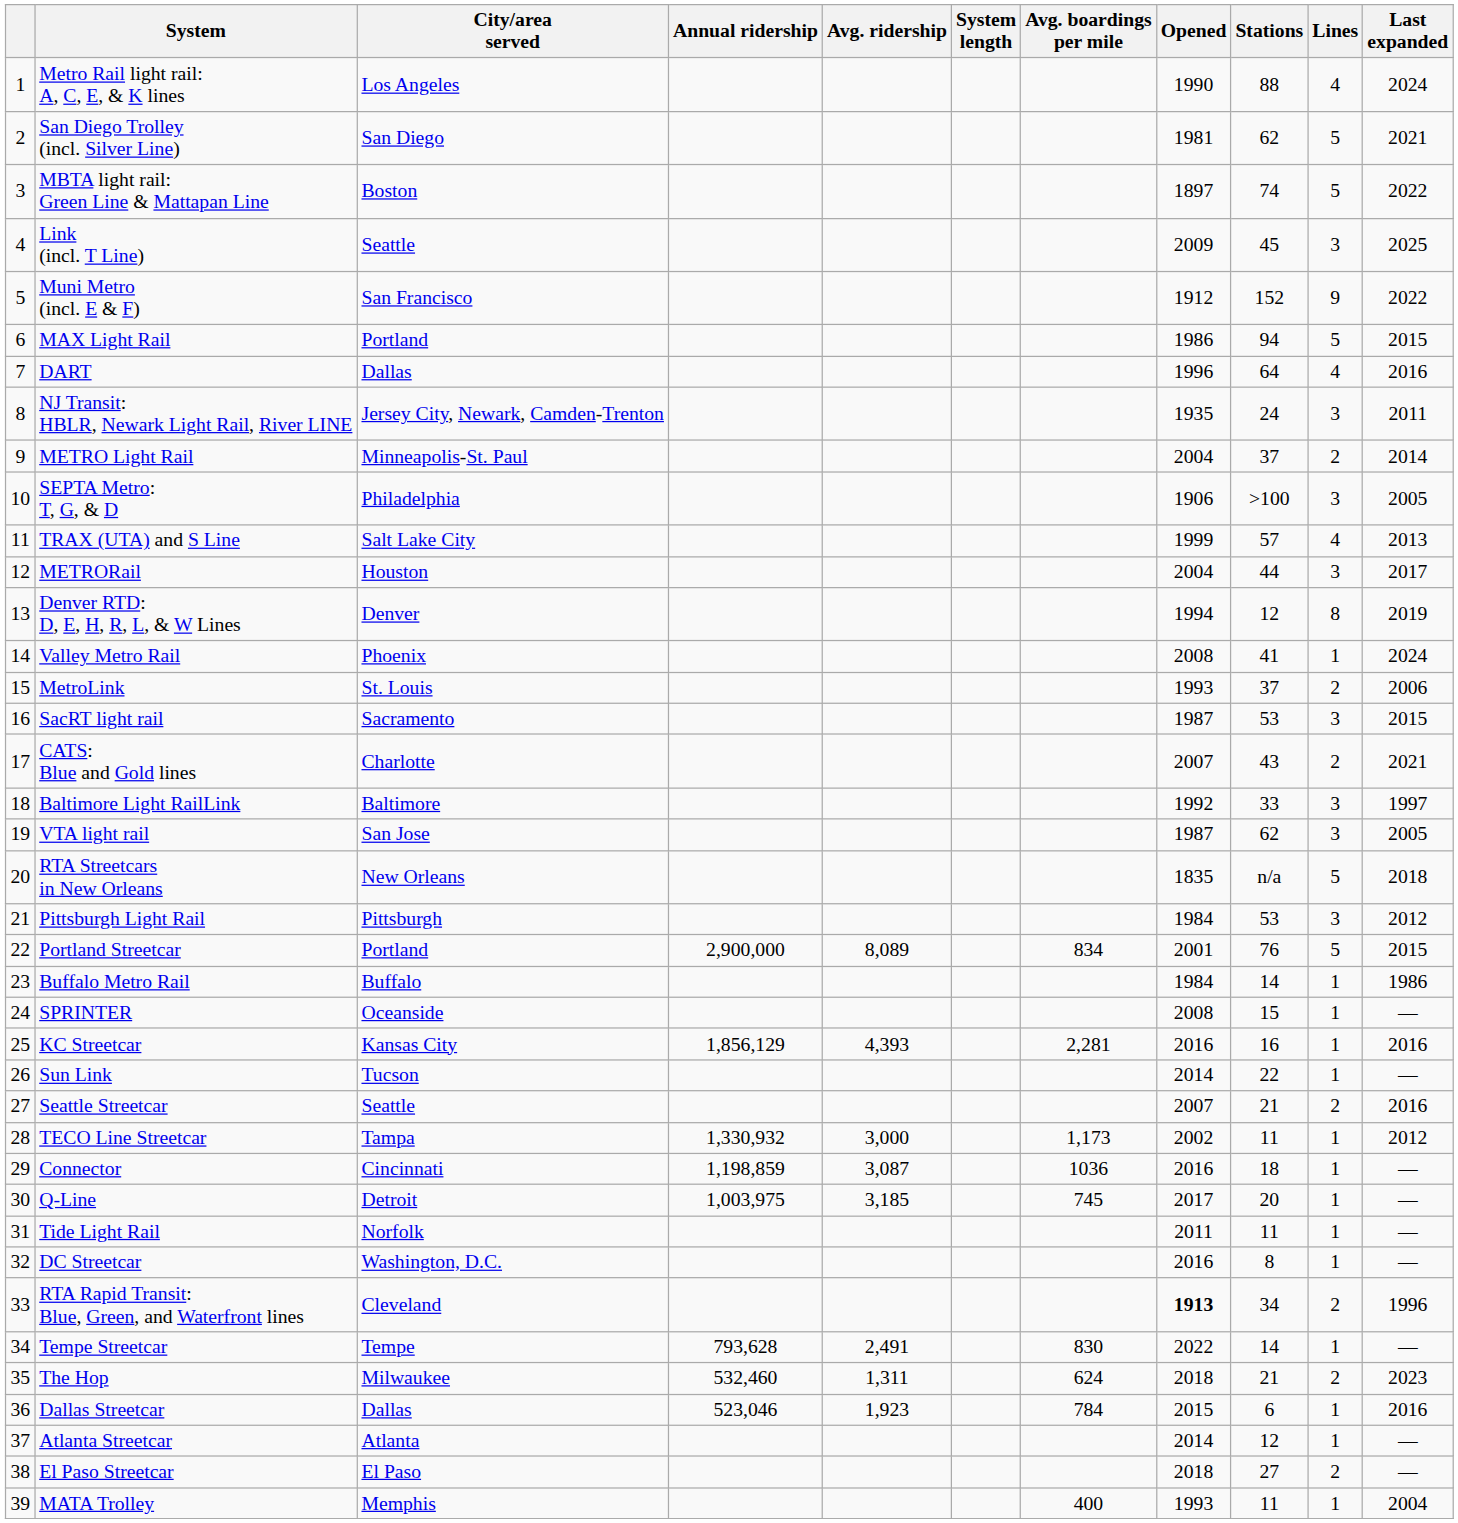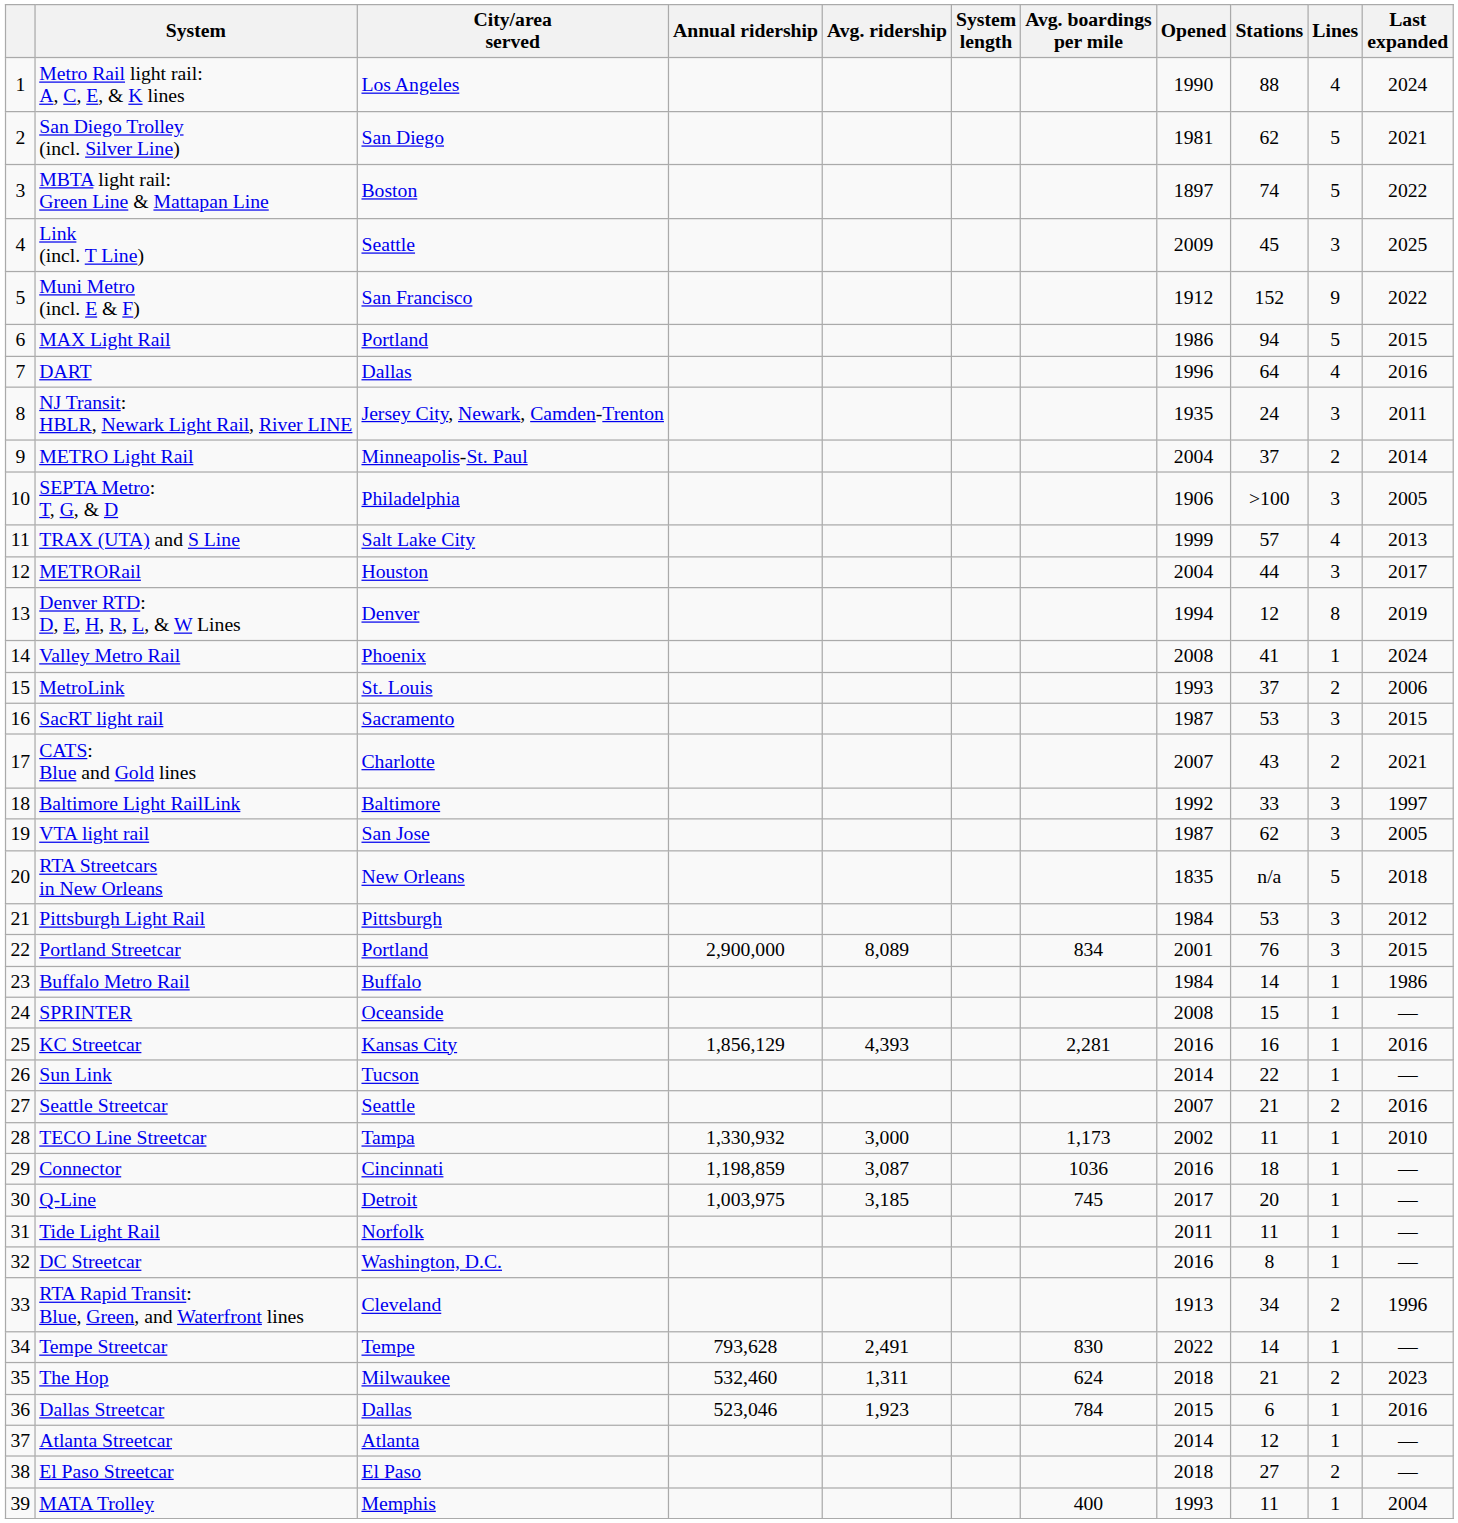 <table class="wikitable sortable sticky-header" style="text-align:center; margin: 1em auto 1em auto;">
 <tr>
 <th></th>
 <th>System</th>
 <th>City/area<br>served</th>
 <th>Annual ridership </th>
 <th data-sort-type="number">Avg. ridership<br></th>
 <th data-sort-type="number">System<br>length</th>
 <th>Avg. boardings<br>per mile </th>
 <th>Opened</th>
 <th data-sort-type="number">Stations</th>
 <th data-sort-type="number">Lines</th>
 <th>Last<br>expanded</th>
 </tr>
 <tr>
 <td>1</td>
 <td style="text-align:left;"><a href='#'>Metro Rail</a> light rail:<br><a href='#'>A</a>, <a href='#'>C</a>, <a href='#'>E</a>, & <a href='#'>K</a> lines</td>
 <td style="text-align:left;"><a href='#'>Los Angeles</a></td>
 <td></td>
 <td></td>
 <td></td>
 <td></td>
 <td>1990</td>
 <td>88</td>
 <td>4</td>
 <td>2024</td>
 </tr>
 <tr>
 <td>2</td>
 <td style="text-align:left;"><a href='#'>San Diego Trolley</a><br>(incl. <a href='#'>Silver Line</a>)</td>
 <td style="text-align:left;"><a href='#'>San Diego</a></td>
 <td></td>
 <td></td>
 <td></td>
 <td></td>
 <td>1981</td>
 <td>62</td>
 <td>5</td>
 <td>2021</td>
 </tr>
 <tr>
 <td>3</td>
 <td style="text-align:left;"><a href='#'>MBTA</a> light rail:<br><a href='#'>Green Line</a> & <a href='#'>Mattapan Line</a></td>
 <td style="text-align:left;"><a href='#'>Boston</a></td>
 <td></td>
 <td></td>
 <td></td>
 <td></td>
 <td>1897</td>
 <td>74</td>
 <td>5</td>
 <td>2022</td>
 </tr>
 <tr>
 <td>4</td>
 <td style="text-align:left;"><a href='#'>Link</a><br>(incl. <a href='#'>T Line</a>)</td>
 <td style="text-align:left;"><a href='#'>Seattle</a></td>
 <td></td>
 <td></td>
 <td></td>
 <td></td>
 <td>2009</td>
 <td>45</td>
 <td>3</td>
 <td>2025</td>
 </tr>
 <tr>
 <td>5</td>
 <td style="text-align:left;"><a href='#'>Muni Metro</a> <br>(incl. <a href='#'>E</a> & <a href='#'>F</a>)</td>
 <td style="text-align:left;"><a href='#'>San Francisco</a></td>
 <td></td>
 <td></td>
 <td></td>
 <td></td>
 <td>1912</td>
 <td>152</td>
 <td>9</td>
 <td>2022</td>
 </tr>
 <tr>
 <td>6</td>
 <td style="text-align:left;"><a href='#'>MAX Light Rail</a></td>
 <td style="text-align:left;"><a href='#'>Portland</a></td>
 <td></td>
 <td></td>
 <td></td>
 <td></td>
 <td>1986</td>
 <td>94</td>
 <td>5</td>
 <td>2015</td>
 </tr>
 <tr>
 <td>7</td>
 <td style="text-align:left;"><a href='#'>DART</a></td>
 <td style="text-align:left;"><a href='#'>Dallas</a></td>
 <td></td>
 <td></td>
 <td></td>
 <td></td>
 <td>1996</td>
 <td>64</td>
 <td>4</td>
 <td>2016</td>
 </tr>
 <tr>
 <td>8</td>
 <td style="text-align:left;"><a href='#'>NJ Transit</a>:<br><a href='#'>HBLR</a>, <a href='#'>Newark Light Rail</a>, <a href='#'>River LINE</a></td>
 <td style="text-align:left;"><a href='#'>Jersey City</a>, <a href='#'>Newark</a>, <a href='#'>Camden</a>-<a href='#'>Trenton</a></td>
 <td></td>
 <td></td>
 <td></td>
 <td></td>
 <td>1935</td>
 <td>24</td>
 <td>3</td>
 <td>2011</td>
 </tr>
 <tr>
 <td>9</td>
 <td style="text-align:left;"><a href='#'>METRO Light Rail</a></td>
 <td style="text-align:left;"><a href='#'>Minneapolis</a>-<a href='#'>St. Paul</a></td>
 <td></td>
 <td></td>
 <td></td>
 <td></td>
 <td>2004</td>
 <td>37</td>
 <td>2</td>
 <td>2014</td>
 </tr>
 <tr>
 <td>10</td>
 <td style="text-align:left;"><a href='#'>SEPTA Metro</a>:<br><a href='#'>T</a>, <a href='#'>G</a>, & <a href='#'>D</a></td>
 <td style="text-align:left;"><a href='#'>Philadelphia</a></td>
 <td></td>
 <td></td>
 <td></td>
 <td></td>
 <td>1906</td>
 <td>>100</td>
 <td>3</td>
 <td>2005</td>
 </tr>
 <tr>
 <td>11</td>
 <td style="text-align:left;"><a href='#'>TRAX (UTA)</a> and <a href='#'>S Line</a></td>
 <td style="text-align:left;"><a href='#'>Salt Lake City</a></td>
 <td></td>
 <td></td>
 <td></td>
 <td></td>
 <td>1999</td>
 <td>57</td>
 <td>4</td>
 <td>2013 </td>
 </tr>
 <tr>
 <td>12</td>
 <td style="text-align:left;"><a href='#'>METRORail</a></td>
 <td style="text-align:left;"><a href='#'>Houston</a></td>
 <td></td>
 <td></td>
 <td></td>
 <td></td>
 <td>2004</td>
 <td>44</td>
 <td>3</td>
 <td>2017</td>
 </tr>
 <tr>
 <td>13</td>
 <td style="text-align:left;"><a href='#'>Denver RTD</a>:<br><a href='#'>D</a>,  <a href='#'>E</a>,  <a href='#'>H</a>,  <a href='#'>R</a>, <a href='#'>L</a>, & <a href='#'>W</a> Lines</td>
 <td style="text-align:left;"><a href='#'>Denver</a></td>
 <td></td>
 <td></td>
 <td></td>
 <td></td>
 <td>1994</td>
 <td>12</td>
 <td>8</td>
 <td>2019</td>
 </tr>
 <tr>
 <td>14</td>
 <td style="text-align:left;"><a href='#'>Valley Metro Rail</a></td>
 <td style="text-align:left;"><a href='#'>Phoenix</a></td>
 <td></td>
 <td></td>
 <td></td>
 <td></td>
 <td>2008</td>
 <td>41</td>
 <td>1</td>
 <td>2024</td>
 </tr>
 <tr>
 <td>15</td>
 <td style="text-align:left;"><a href='#'>MetroLink</a></td>
 <td style="text-align:left;"><a href='#'>St. Louis</a></td>
 <td></td>
 <td></td>
 <td></td>
 <td></td>
 <td>1993</td>
 <td>37</td>
 <td>2</td>
 <td>2006</td>
 </tr>
 <tr>
 <td>16</td>
 <td style="text-align:left;"><a href='#'>SacRT light rail</a></td>
 <td style="text-align:left;"><a href='#'>Sacramento</a></td>
 <td></td>
 <td></td>
 <td></td>
 <td></td>
 <td>1987</td>
 <td>53</td>
 <td>3</td>
 <td>2015</td>
 </tr>
 <tr>
 <td>17</td>
 <td style="text-align:left;"><a href='#'>CATS</a>:<br><a href='#'>Blue</a> and <a href='#'>Gold</a> lines</td>
 <td style="text-align:left;"><a href='#'>Charlotte</a></td>
 <td></td>
 <td></td>
 <td></td>
 <td></td>
 <td>2007</td>
 <td>43</td>
 <td>2</td>
 <td>2021</td>
 </tr>
 <tr>
 <td>18</td>
 <td style="text-align:left;"><a href='#'>Baltimore Light RailLink</a></td>
 <td style="text-align:left;"><a href='#'>Baltimore</a></td>
 <td></td>
 <td></td>
 <td></td>
 <td></td>
 <td>1992</td>
 <td>33</td>
 <td>3</td>
 <td>1997</td>
 </tr>
 <tr>
 <td>19</td>
 <td style="text-align:left;"><a href='#'>VTA light rail</a></td>
 <td style="text-align:left;"><a href='#'>San Jose</a></td>
 <td></td>
 <td></td>
 <td></td>
 <td></td>
 <td>1987</td>
 <td>62</td>
 <td>3</td>
 <td>2005</td>
 </tr>
 <tr>
 <td>20</td>
 <td style="text-align:left;"><a href='#'>RTA Streetcars<br>in New Orleans</a></td>
 <td style="text-align:left;"><a href='#'>New Orleans</a></td>
 <td></td>
 <td></td>
 <td></td>
 <td></td>
 <td>1835</td>
 <td>n/a</td>
 <td>5</td>
 <td>2018</td>
 </tr>
 <tr>
 <td>21</td>
 <td style="text-align:left;"><a href='#'>Pittsburgh Light Rail</a></td>
 <td style="text-align:left;"><a href='#'>Pittsburgh</a></td>
 <td></td>
 <td></td>
 <td></td>
 <td></td>
 <td>1984</td>
 <td>53</td>
 <td>3</td>
 <td>2012</td>
 </tr>
 <tr>
 <td>22</td>
 <td style="text-align:left;"><a href='#'>Portland Streetcar</a></td>
 <td style="text-align:left;"><a href='#'>Portland</a></td>
 <td>2,900,000</td>
 <td>8,089</td>
 <td></td>
 <td>834</td>
 <td>2001</td>
 <td>76</td>
-<td>5</td>
+<td>3</td>
 <td>2015</td>
 </tr>
 <tr>
 <td>23</td>
 <td style="text-align:left;"><a href='#'>Buffalo Metro Rail</a></td>
 <td style="text-align:left;"><a href='#'>Buffalo</a></td>
 <td></td>
 <td></td>
 <td></td>
 <td></td>
 <td>1984</td>
 <td>14</td>
 <td>1</td>
 <td>1986</td>
 </tr>
 <tr>
 <td>24</td>
 <td style="text-align:left;"><a href='#'>SPRINTER</a></td>
 <td style="text-align:left;"><a href='#'>Oceanside</a></td>
 <td></td>
 <td></td>
 <td></td>
 <td></td>
 <td>2008</td>
 <td>15</td>
 <td>1</td>
 <td>—</td>
 </tr>
 <tr>
 <td>25</td>
 <td style="text-align:left;"><a href='#'>KC Streetcar</a></td>
 <td style="text-align:left;"><a href='#'>Kansas City</a></td>
 <td>1,856,129</td>
 <td>4,393</td>
 <td></td>
 <td>2,281</td>
 <td>2016</td>
 <td>16</td>
 <td>1</td>
 <td>2016</td>
 </tr>
 <tr>
 <td>26</td>
 <td style="text-align:left;"><a href='#'>Sun Link</a></td>
 <td style="text-align:left;"><a href='#'>Tucson</a></td>
 <td></td>
 <td></td>
 <td></td>
 <td></td>
 <td>2014</td>
 <td>22</td>
 <td>1</td>
 <td>—</td>
 </tr>
 <tr>
 <td>27</td>
 <td style="text-align:left;"><a href='#'>Seattle Streetcar</a></td>
 <td style="text-align:left;"><a href='#'>Seattle</a></td>
 <td></td>
 <td></td>
 <td></td>
 <td></td>
 <td>2007</td>
 <td>21</td>
 <td>2</td>
 <td>2016</td>
 </tr>
 <tr>
 <td>28</td>
 <td style="text-align:left;"><a href='#'>TECO Line Streetcar</a></td>
 <td style="text-align:left;"><a href='#'>Tampa</a></td>
 <td>1,330,932 </td>
 <td>3,000</td>
 <td></td>
 <td>1,173</td>
 <td>2002</td>
 <td>11</td>
 <td>1</td>
-<td>2012</td>
+<td>2010</td>
 </tr>
 <tr>
 <td>29</td>
 <td style="text-align:left;"><a href='#'>Connector</a></td>
 <td style="text-align:left;"><a href='#'>Cincinnati</a></td>
 <td>1,198,859</td>
 <td>3,087</td>
 <td></td>
 <td>1036</td>
 <td>2016</td>
 <td>18</td>
 <td>1</td>
 <td>—</td>
 </tr>
 <tr>
 <td>30</td>
 <td style="text-align:left;"><a href='#'>Q-Line</a></td>
 <td style="text-align:left;"><a href='#'>Detroit</a></td>
 <td>1,003,975</td>
 <td>3,185</td>
 <td></td>
 <td>745</td>
 <td>2017</td>
 <td>20</td>
 <td>1</td>
 <td>—</td>
 </tr>
 <tr>
 <td>31</td>
 <td style="text-align:left;"><a href='#'>Tide Light Rail</a></td>
 <td style="text-align:left;"><a href='#'>Norfolk</a></td>
 <td></td>
 <td></td>
 <td></td>
 <td></td>
 <td>2011</td>
 <td>11</td>
 <td>1</td>
 <td>—</td>
 </tr>
 <tr>
 <td>32</td>
 <td style="text-align:left;"><a href='#'>DC Streetcar</a></td>
 <td style="text-align:left;"><a href='#'>Washington, D.C.</a></td>
 <td></td>
 <td></td>
 <td></td>
 <td></td>
 <td>2016</td>
 <td>8</td>
 <td>1</td>
 <td>—</td>
 </tr>
 <tr>
 <td>33</td>
 <td style="text-align:left;"><a href='#'>RTA Rapid Transit</a>:<br><a href='#'>Blue</a>, <a href='#'>Green</a>, and <a href='#'>Waterfront</a> lines</td>
 <td style="text-align:left;"><a href='#'>Cleveland</a></td>
 <td></td>
 <td></td>
 <td></td>
 <td></td>
-<td><strong>1913</strong></td>
+<td>1913</td>
 <td>34</td>
 <td>2</td>
 <td>1996</td>
 </tr>
 <tr>
 <td>34</td>
 <td style="text-align:left;"><a href='#'>Tempe Streetcar</a></td>
 <td style="text-align:left;"><a href='#'>Tempe</a></td>
 <td>793,628</td>
 <td>2,491</td>
 <td></td>
 <td>830</td>
 <td>2022</td>
 <td>14</td>
 <td>1</td>
 <td>—</td>
 </tr>
 <tr>
 <td>35</td>
 <td style="text-align:left;"><a href='#'>The Hop</a></td>
 <td style="text-align:left;"><a href='#'>Milwaukee</a></td>
 <td>532,460</td>
 <td>1,311</td>
 <td></td>
 <td>624</td>
 <td>2018</td>
 <td>21</td>
 <td>2</td>
 <td>2023</td>
 </tr>
 <tr>
 <td>36</td>
 <td style="text-align:left;"><a href='#'>Dallas Streetcar</a></td>
 <td style="text-align:left;"><a href='#'>Dallas</a></td>
 <td>523,046</td>
 <td>1,923</td>
 <td></td>
 <td>784</td>
 <td>2015</td>
 <td>6</td>
 <td>1</td>
 <td>2016</td>
 </tr>
 <tr>
 <td>37</td>
 <td style="text-align:left;"><a href='#'>Atlanta Streetcar</a></td>
 <td style="text-align:left;"><a href='#'>Atlanta</a></td>
 <td></td>
 <td></td>
 <td></td>
 <td></td>
 <td>2014</td>
 <td>12</td>
 <td>1</td>
 <td>—</td>
 </tr>
 <tr>
 <td>38</td>
 <td style="text-align:left;"><a href='#'>El Paso Streetcar</a></td>
 <td style="text-align:left;"><a href='#'>El Paso</a></td>
 <td></td>
 <td></td>
 <td></td>
 <td></td>
 <td>2018</td>
 <td>27</td>
 <td>2</td>
 <td>—</td>
 </tr>
 <tr>
 <td>39</td>
 <td style="text-align:left;"><a href='#'>MATA Trolley</a></td>
 <td style="text-align:left;"><a href='#'>Memphis</a></td>
 <td></td>
 <td></td>
 <td></td>
 <td>400</td>
 <td>1993</td>
 <td>11</td>
 <td>1</td>
 <td>2004</td>
 </tr>
 <tr>
 </tr>
 </table>
